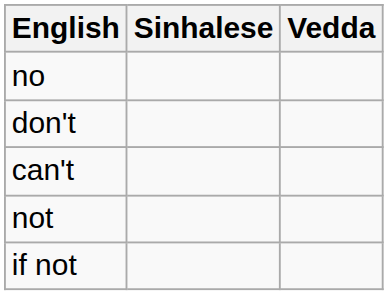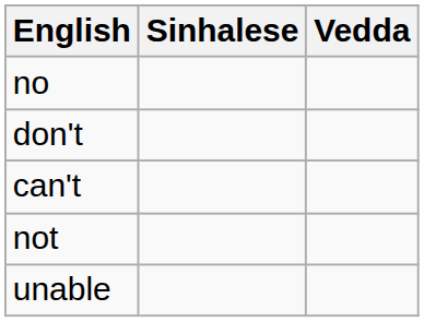 <table class="wikitable">
 <tr>
 <th>English</th>
 <th>Sinhalese</th>
 <th>Vedda</th>
 </tr>
 <tr>
 <td>no</td>
 <td></td>
 <td></td>
 </tr>
 <tr>
 <td>don't</td>
 <td></td>
 <td></td>
 </tr>
 <tr>
 <td>can't</td>
 <td></td>
 <td></td>
 </tr>
 <tr>
 <td>not</td>
 <td></td>
 <td></td>
 </tr>
 <tr>
-<td>if not</td>
+<td>unable</td>
 <td></td>
 <td></td>
 </tr>
 </table>
